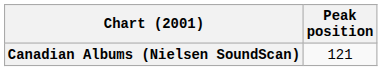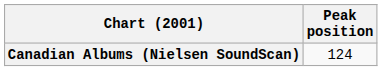 <table class="wikitable plainrowheaders" style="text-align:center">
 <tr>
 <th scope="col">Chart (2001)</th>
 <th scope="col">Peak<br>position</th>
 </tr>
 <tr>
 <th scope="row">Canadian Albums (Nielsen SoundScan)</th>
-<td>121</td>
+<td>124</td>
 </tr>
 </table>
